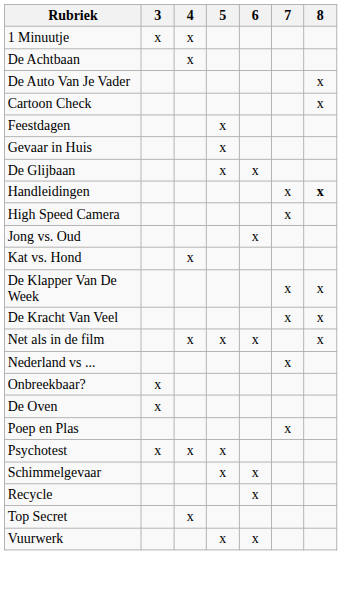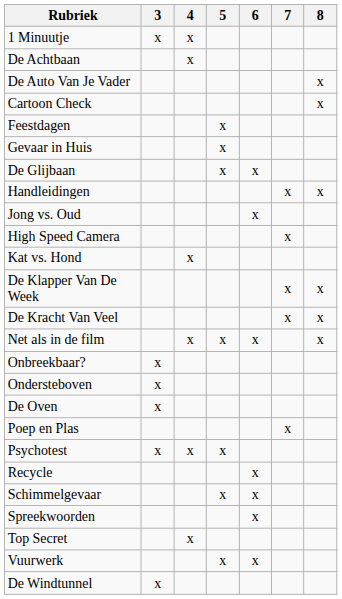 <table class="wikitable">
 <tr valign="bottom">
 <th style="width:150px">Rubriek</th>
 <th style="width:30px">3</th>
 <th style="width:30px">4</th>
 <th style="width:30px">5</th>
 <th style="width:30px">6</th>
 <th style="width:30px">7</th>
 <th style="width:30px">8</th>
 </tr>
 <tr>
 <td>1 Minuutje</td>
 <td style="text-align:center;">x</td>
 <td style="text-align:center;">x</td>
 <td></td>
 <td></td>
 <td></td>
 <td></td>
 </tr>
 <tr>
 <td>De Achtbaan</td>
 <td></td>
 <td style="text-align:center;">x</td>
 <td></td>
 <td></td>
 <td></td>
 <td></td>
 </tr>
 <tr>
 <td>De Auto Van Je Vader</td>
 <td></td>
 <td></td>
 <td></td>
 <td></td>
 <td></td>
 <td style="text-align:center;">x</td>
 </tr>
 <tr>
 <td>Cartoon Check</td>
 <td></td>
 <td></td>
 <td></td>
 <td></td>
 <td></td>
 <td style="text-align:center;">x</td>
 </tr>
 <tr>
 <td>Feestdagen</td>
 <td></td>
 <td></td>
 <td style="text-align:center;">x</td>
 <td></td>
 <td></td>
 <td></td>
 </tr>
 <tr>
 <td>Gevaar in Huis</td>
 <td></td>
 <td></td>
 <td style="text-align:center;">x</td>
 <td></td>
 <td></td>
 <td></td>
 </tr>
 <tr>
 <td>De Glijbaan</td>
 <td></td>
 <td></td>
 <td style="text-align:center;">x</td>
 <td style="text-align:center;">x</td>
 <td></td>
 <td></td>
 </tr>
 <tr>
 <td>Handleidingen</td>
 <td></td>
 <td></td>
 <td></td>
 <td></td>
 <td style="text-align:center;">x</td>
-<td style="text-align:center;"><strong>x</strong></td>
+<td style="text-align:center;">x</td>
+</tr>
+<tr>
+<td>Jong vs. Oud</td>
+<td></td>
+<td></td>
+<td></td>
+<td style="text-align:center;">x</td>
+<td></td>
+<td></td>
 </tr>
 <tr>
 <td>High Speed Camera</td>
 <td></td>
 <td></td>
 <td></td>
 <td></td>
 <td style="text-align:center;">x</td>
-<td></td>
-</tr>
-<tr>
-<td>Jong vs. Oud</td>
-<td></td>
-<td></td>
-<td></td>
-<td style="text-align:center;">x</td>
-<td></td>
 <td></td>
 </tr>
 <tr>
 <td>Kat vs. Hond</td>
 <td></td>
 <td style="text-align:center;">x</td>
 <td></td>
 <td></td>
 <td></td>
 <td></td>
 </tr>
 <tr>
 <td>De Klapper Van De Week</td>
 <td></td>
 <td></td>
 <td></td>
 <td></td>
 <td style="text-align:center;">x</td>
 <td style="text-align:center;">x</td>
 </tr>
 <tr>
 <td>De Kracht Van Veel</td>
 <td></td>
 <td></td>
 <td></td>
 <td></td>
 <td style="text-align:center;">x</td>
 <td style="text-align:center;">x</td>
 </tr>
 <tr>
 <td>Net als in de film</td>
 <td></td>
 <td style="text-align:center;">x</td>
 <td style="text-align:center;">x</td>
 <td style="text-align:center;">x</td>
 <td></td>
 <td style="text-align:center;">x</td>
 </tr>
 <tr>
-<td>Nederland vs ...</td>
+<td>Onbreekbaar?</td>
+<td style="text-align:center;">x</td>
 <td></td>
 <td></td>
 <td></td>
 <td></td>
-<td style="text-align:center;">x</td>
 <td></td>
 </tr>
 <tr>
-<td>Onbreekbaar?</td>
+<td>Ondersteboven</td>
 <td style="text-align:center;">x</td>
 <td></td>
 <td></td>
 <td></td>
 <td></td>
 <td></td>
 </tr>
 <tr>
 <td>De Oven</td>
 <td style="text-align:center;">x</td>
 <td></td>
 <td></td>
 <td></td>
 <td></td>
 <td></td>
 </tr>
 <tr>
 <td>Poep en Plas</td>
 <td></td>
 <td></td>
 <td></td>
 <td></td>
 <td style="text-align:center;">x</td>
 <td></td>
 </tr>
 <tr>
 <td>Psychotest</td>
 <td style="text-align:center;">x</td>
 <td style="text-align:center;">x</td>
 <td style="text-align:center;">x</td>
 <td></td>
 <td></td>
 <td></td>
 </tr>
 <tr>
+<td>Recycle</td>
+<td></td>
+<td></td>
+<td></td>
+<td style="text-align:center;">x</td>
+<td></td>
+<td></td>
+</tr>
+<tr>
 <td>Schimmelgevaar</td>
 <td></td>
 <td></td>
 <td style="text-align:center;">x</td>
 <td style="text-align:center;">x</td>
 <td></td>
 <td></td>
 </tr>
 <tr>
-<td>Recycle</td>
+<td>Spreekwoorden</td>
 <td></td>
 <td></td>
 <td></td>
 <td style="text-align:center;">x</td>
 <td></td>
 <td></td>
 </tr>
 <tr>
 <td>Top Secret</td>
 <td></td>
 <td style="text-align:center;">x</td>
 <td></td>
 <td></td>
 <td></td>
 <td></td>
 </tr>
 <tr>
 <td>Vuurwerk</td>
 <td></td>
 <td></td>
 <td style="text-align:center;">x</td>
 <td style="text-align:center;">x</td>
 <td></td>
 <td></td>
 </tr>
+<tr>
+<td>De Windtunnel</td>
+<td style="text-align:center;">x</td>
+<td></td>
+<td></td>
+<td></td>
+<td></td>
+<td></td>
+</tr>
 </table>
